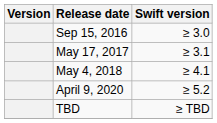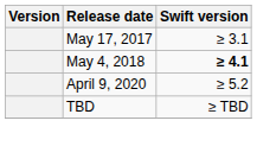 <table class="wikitable sortable">
 <tr>
 <th>Version</th>
 <th>Release date</th>
 <th>Swift version</th>
-</tr>
-<tr>
-<th></th>
-<td>Sep 15, 2016</td>
-<td style="text-align:right;">≥ 3.0</td>
 </tr>
 <tr>
 <th></th>
 <td>May 17, 2017</td>
 <td style="text-align:right;">≥ 3.1</td>
 </tr>
 <tr>
 <th></th>
 <td>May 4, 2018</td>
-<td style="text-align:right;">≥ 4.1</td>
+<td style="text-align:right;"><strong>≥ 4.1</strong></td>
 </tr>
 <tr>
 <th></th>
 <td>April 9, 2020</td>
 <td style="text-align:right;">≥ 5.2</td>
 </tr>
 <tr>
 <th></th>
 <td>TBD</td>
 <td style="text-align:right;">≥ TBD</td>
 </tr>
 <tr>
 </tr>
 </table>
